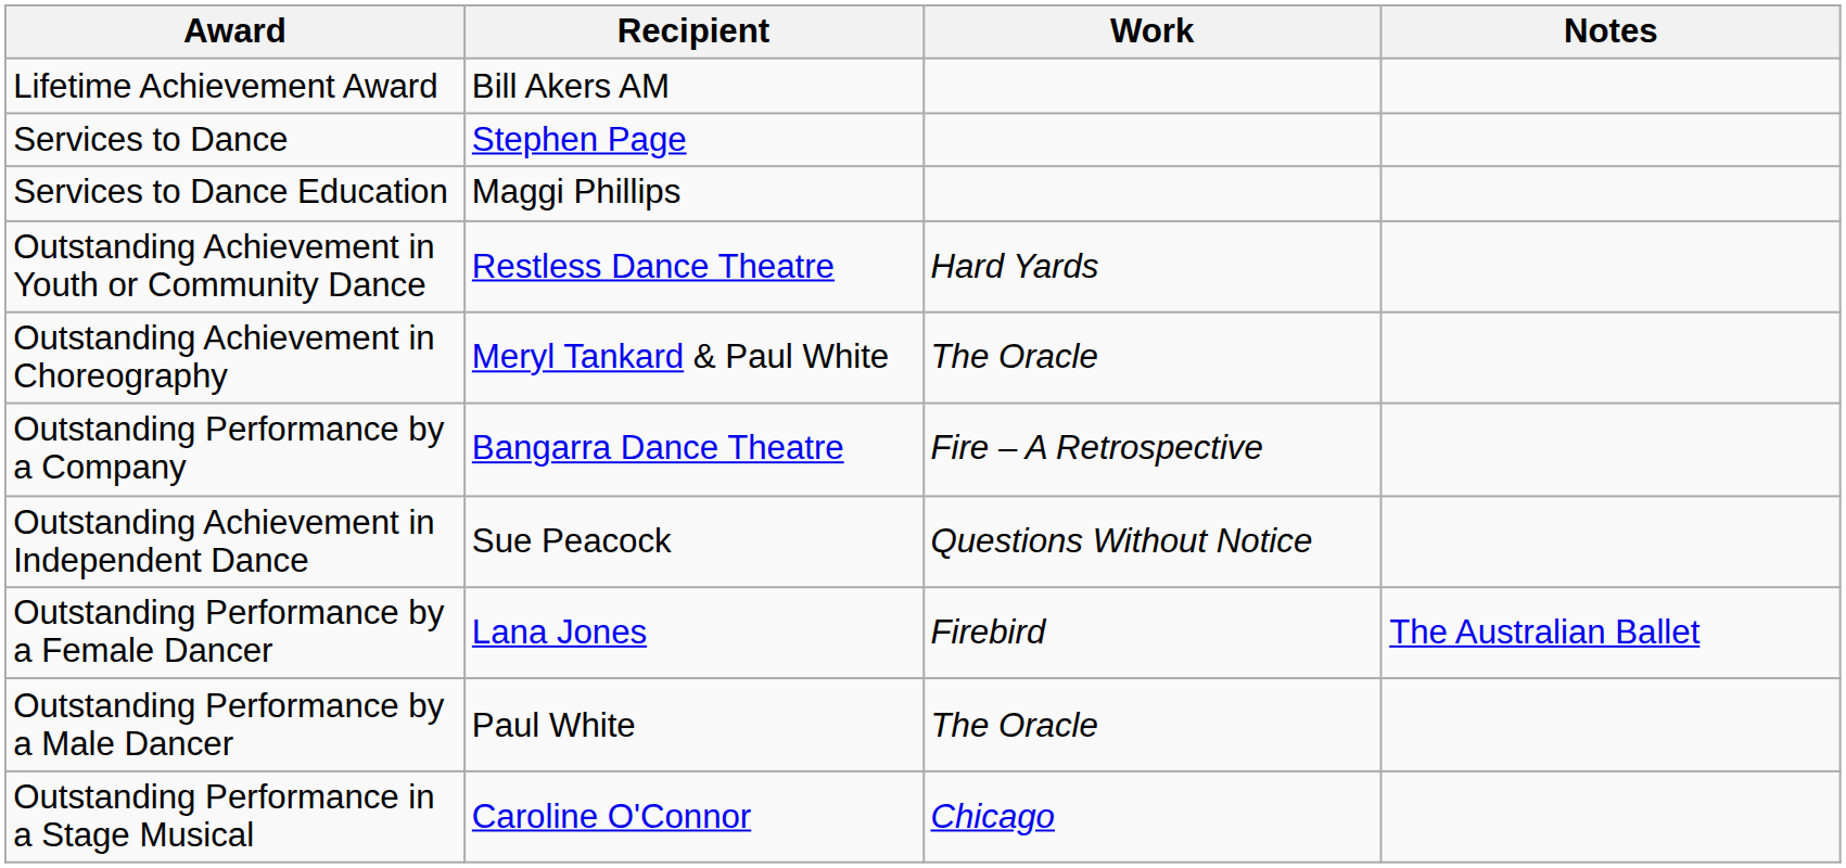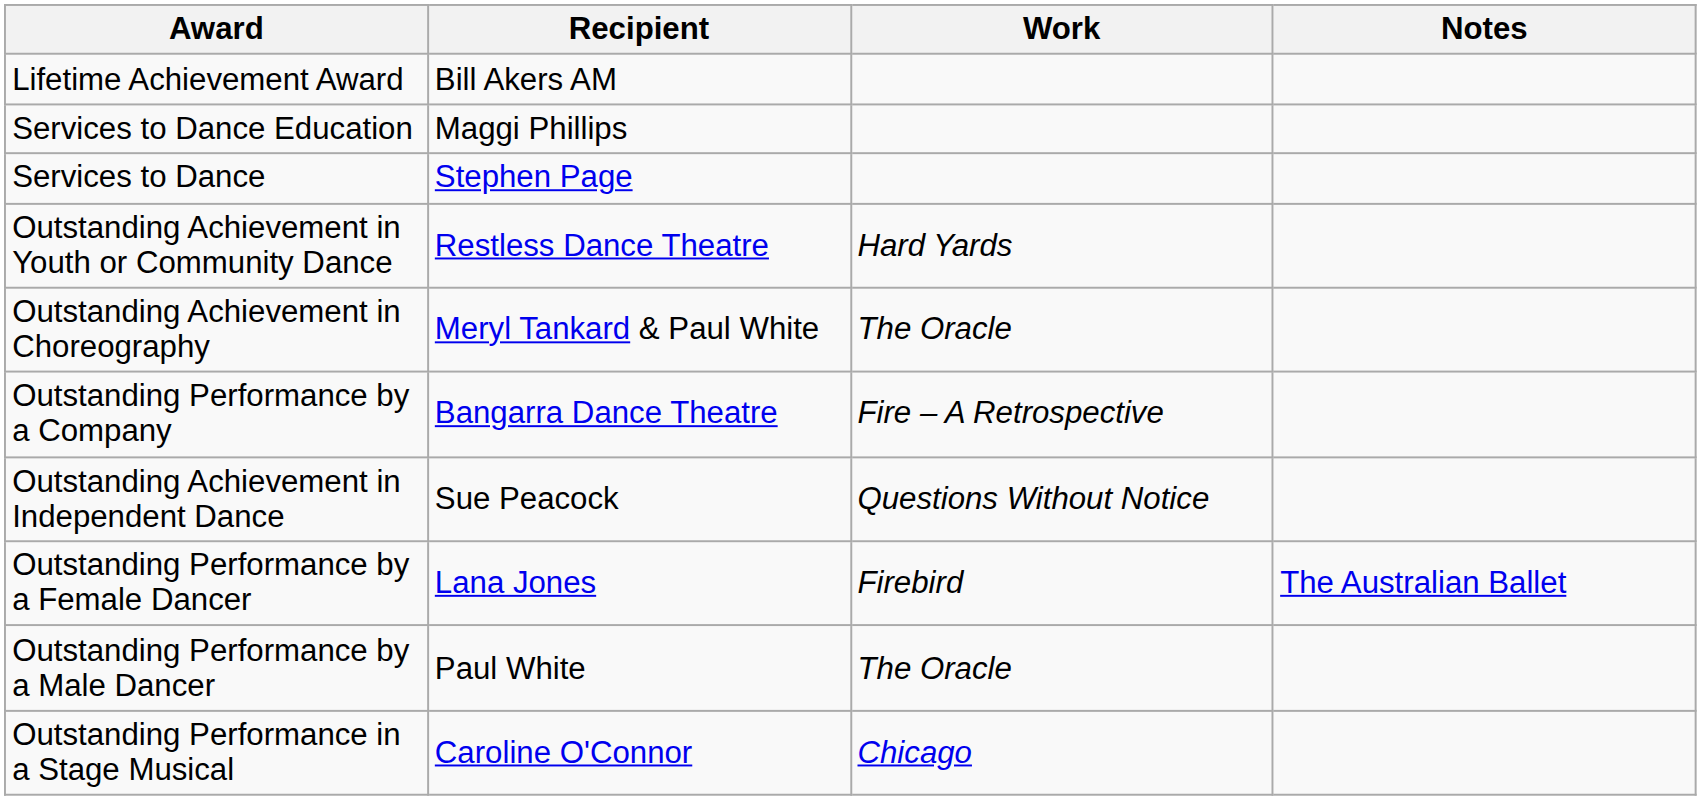 <table class="wikitable">
 <tr>
 <th width="25%">Award</th>
 <th width="25%">Recipient</th>
 <th width="25%">Work</th>
 <th width="25%">Notes</th>
 </tr>
 <tr>
 <td>Lifetime Achievement Award</td>
 <td Bill Akers (Australian)>Bill Akers AM</td>
 <td></td>
 <td></td>
 </tr>
 <tr>
-<td>Services to Dance</td>
-<td><a href='#'>Stephen Page</a></td>
+<td>Services to Dance Education</td>
+<td>Maggi Phillips</td>
 <td></td>
 <td></td>
 </tr>
 <tr>
-<td>Services to Dance Education</td>
-<td>Maggi Phillips</td>
+<td>Services to Dance</td>
+<td><a href='#'>Stephen Page</a></td>
 <td></td>
 <td></td>
 </tr>
 <tr>
 <td>Outstanding Achievement in Youth or Community Dance</td>
 <td><a href='#'>Restless Dance Theatre</a></td>
 <td><em>Hard Yards</em></td>
 <td></td>
 </tr>
 <tr>
 <td>Outstanding Achievement in Choreography</td>
 <td><a href='#'>Meryl Tankard</a> & Paul White</td>
 <td><em>The Oracle</em></td>
 <td></td>
 </tr>
 <tr>
 <td>Outstanding Performance by a Company</td>
 <td><a href='#'>Bangarra Dance Theatre</a></td>
 <td><em>Fire – A Retrospective</em></td>
 <td></td>
 </tr>
 <tr>
 <td>Outstanding Achievement in Independent Dance</td>
 <td>Sue Peacock</td>
 <td><em>Questions Without Notice</em></td>
 <td></td>
 </tr>
 <tr>
 <td>Outstanding Performance by a Female Dancer</td>
 <td><a href='#'>Lana Jones</a></td>
 <td><em>Firebird</em></td>
 <td><a href='#'>The Australian Ballet</a></td>
 </tr>
 <tr>
 <td>Outstanding Performance by a Male Dancer</td>
 <td>Paul White</td>
 <td><em>The Oracle</em></td>
 <td></td>
 </tr>
 <tr>
 <td>Outstanding Performance in a Stage Musical</td>
 <td><a href='#'>Caroline O'Connor</a></td>
 <td><a href='#'><em>Chicago</em></a></td>
 <td></td>
 </tr>
 </table>
